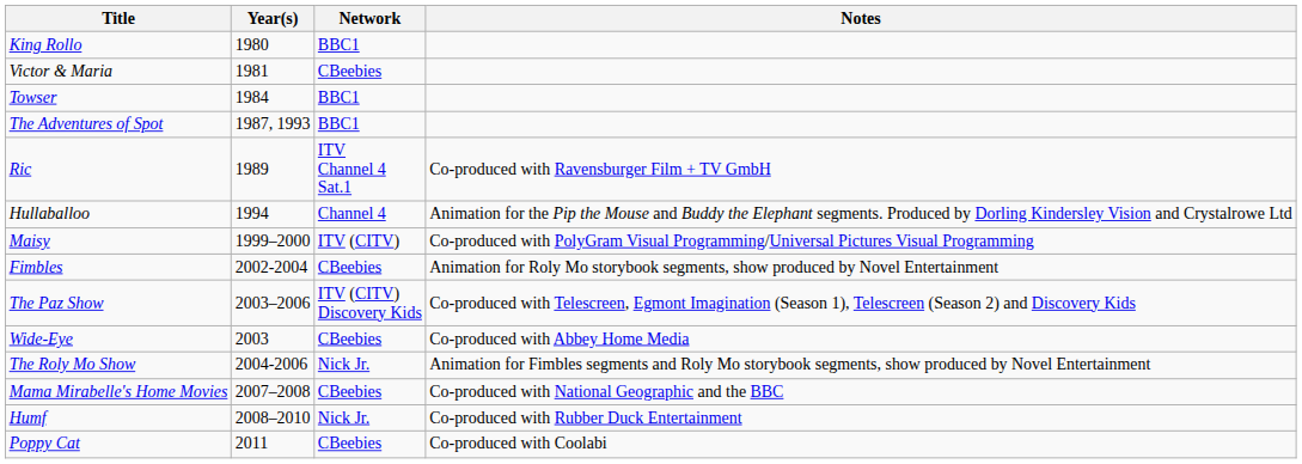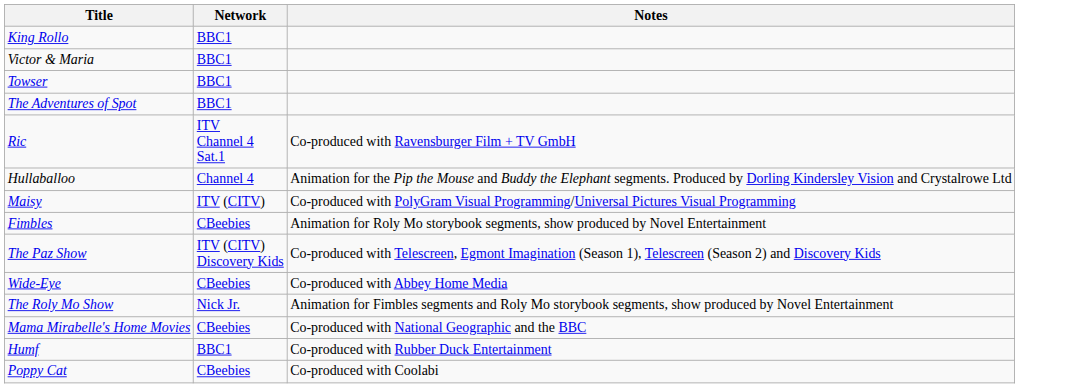 <table class="wikitable sortable">
 <tr>
 <th>Title</th>
-<th>Year(s)</th>
 <th>Network</th>
 <th>Notes</th>
 </tr>
 <tr>
 <td><em><a href='#'>King Rollo</a></em></td>
-<td>1980</td>
 <td><a href='#'>BBC1</a></td>
 <td></td>
 </tr>
 <tr>
 <td><em>Victor & Maria</em></td>
-<td>1981</td>
-<td><a href='#'>CBeebies</a></td>
+<td><a href='#'>BBC1</a></td>
 <td></td>
 </tr>
 <tr>
 <td><em><a href='#'>Towser</a></em></td>
-<td>1984</td>
 <td><a href='#'>BBC1</a></td>
 <td></td>
 </tr>
 <tr>
 <td><em><a href='#'>The Adventures of Spot</a></em></td>
-<td>1987, 1993</td>
 <td><a href='#'>BBC1</a></td>
 <td></td>
 </tr>
 <tr>
 <td><em><a href='#'>Ric</a></em></td>
-<td>1989</td>
 <td><a href='#'>ITV</a><br><a href='#'>Channel 4</a><br><a href='#'>Sat.1</a></td>
 <td>Co-produced with <a href='#'>Ravensburger Film + TV GmbH</a></td>
 </tr>
 <tr>
 <td><em>Hullaballoo</em></td>
-<td>1994</td>
 <td><a href='#'>Channel 4</a></td>
 <td>Animation for the <em>Pip the Mouse</em> and <em>Buddy the Elephant</em> segments. Produced by <a href='#'>Dorling Kindersley Vision</a> and Crystalrowe Ltd</td>
 </tr>
 <tr>
 <td><em><a href='#'>Maisy</a></em></td>
-<td>1999–2000</td>
 <td><a href='#'>ITV</a> (<a href='#'>CITV</a>)</td>
 <td>Co-produced with <a href='#'>PolyGram Visual Programming</a>/<a href='#'>Universal Pictures Visual Programming</a></td>
 </tr>
 <tr>
 <td><em><a href='#'>Fimbles</a></em></td>
-<td>2002-2004</td>
 <td><a href='#'>CBeebies</a></td>
 <td>Animation for Roly Mo storybook segments, show produced by Novel Entertainment</td>
 </tr>
 <tr>
 <td><em><a href='#'>The Paz Show</a></em></td>
-<td>2003–2006</td>
 <td><a href='#'>ITV</a> (<a href='#'>CITV</a>)<br><a href='#'>Discovery Kids</a></td>
 <td>Co-produced with <a href='#'>Telescreen</a>, <a href='#'>Egmont Imagination</a> (Season 1), <a href='#'>Telescreen</a> (Season 2) and <a href='#'>Discovery Kids</a></td>
 </tr>
 <tr>
 <td><em><a href='#'>Wide-Eye</a></em></td>
-<td>2003</td>
 <td><a href='#'>CBeebies</a></td>
 <td>Co-produced with <a href='#'>Abbey Home Media</a></td>
 </tr>
 <tr>
 <td><em><a href='#'>The Roly Mo Show</a></em></td>
-<td>2004-2006</td>
 <td><a href='#'>Nick Jr.</a></td>
 <td>Animation for Fimbles segments and Roly Mo storybook segments, show produced by Novel Entertainment</td>
 </tr>
 <tr>
 <td><em><a href='#'>Mama Mirabelle's Home Movies</a></em></td>
-<td>2007–2008</td>
 <td><a href='#'>CBeebies</a></td>
 <td>Co-produced with <a href='#'>National Geographic</a> and the <a href='#'>BBC</a></td>
 </tr>
 <tr>
 <td><em><a href='#'>Humf</a></em></td>
-<td>2008–2010</td>
-<td><a href='#'>Nick Jr.</a></td>
+<td><a href='#'>BBC1</a></td>
 <td>Co-produced with <a href='#'>Rubber Duck Entertainment</a></td>
 </tr>
 <tr>
 <td><em><a href='#'>Poppy Cat</a></em></td>
-<td>2011</td>
 <td><a href='#'>CBeebies</a></td>
 <td>Co-produced with Coolabi</td>
 </tr>
 </table>
